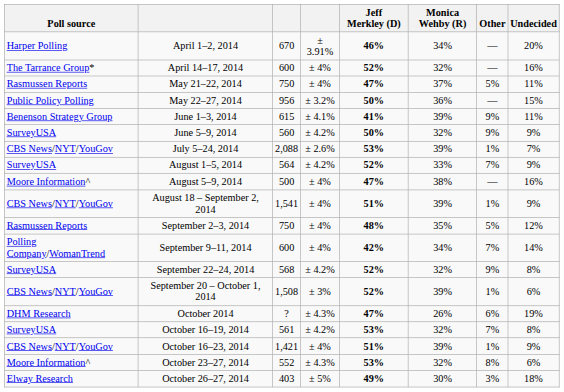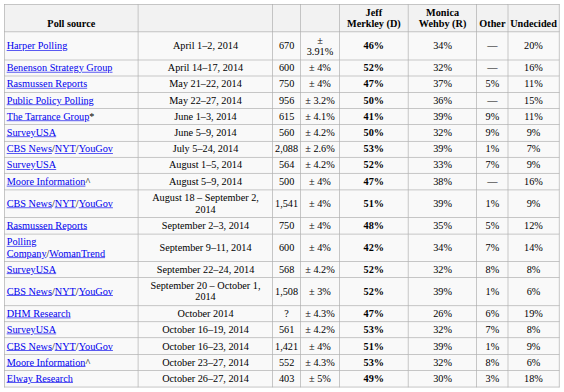 <table class="wikitable" style="text-align:center">
 <tr valign= bottom>
 <th>Poll source</th>
 <th></th>
 <th></th>
 <th></th>
 <th style="width:100px;">Jeff<br>Merkley (D)</th>
 <th style="width:100px;">Monica<br>Wehby (R)</th>
 <th>Other</th>
 <th>Undecided</th>
 </tr>
 <tr>
 <td align=left><a href='#'>Harper Polling</a></td>
 <td>April 1–2, 2014</td>
 <td>670</td>
 <td>± 3.91%</td>
 <td><strong>46%</strong></td>
 <td>34%</td>
 <td>—</td>
 <td>20%</td>
 </tr>
 <tr>
-<td align=left><a href='#'>The Tarrance Group</a>*</td>
+<td align=left><a href='#'>Benenson Strategy Group</a></td>
 <td>April 14–17, 2014</td>
 <td>600</td>
 <td>± 4%</td>
 <td><strong>52%</strong></td>
 <td>32%</td>
 <td>—</td>
 <td>16%</td>
 </tr>
 <tr>
 <td align=left><a href='#'>Rasmussen Reports</a></td>
 <td>May 21–22, 2014</td>
 <td>750</td>
 <td>± 4%</td>
 <td><strong>47%</strong></td>
 <td>37%</td>
 <td>5%</td>
 <td>11%</td>
 </tr>
 <tr>
 <td align=left><a href='#'>Public Policy Polling</a></td>
 <td>May 22–27, 2014</td>
 <td>956</td>
 <td>± 3.2%</td>
 <td><strong>50%</strong></td>
 <td>36%</td>
 <td>—</td>
 <td>15%</td>
 </tr>
 <tr>
-<td align=left><a href='#'>Benenson Strategy Group</a></td>
+<td align=left><a href='#'>The Tarrance Group</a>*</td>
 <td>June 1–3, 2014</td>
 <td>615</td>
 <td>± 4.1%</td>
 <td><strong>41%</strong></td>
 <td>39%</td>
 <td>9%</td>
 <td>11%</td>
 </tr>
 <tr>
 <td align=left><a href='#'>SurveyUSA</a></td>
 <td>June 5–9, 2014</td>
 <td>560</td>
 <td>± 4.2%</td>
 <td><strong>50%</strong></td>
 <td>32%</td>
 <td>9%</td>
 <td>9%</td>
 </tr>
 <tr>
 <td align=left><a href='#'>CBS News</a>/<a href='#'>NYT</a>/<a href='#'>YouGov</a></td>
 <td>July 5–24, 2014</td>
 <td>2,088</td>
 <td>± 2.6%</td>
 <td><strong>53%</strong></td>
 <td>39%</td>
 <td>1%</td>
 <td>7%</td>
 </tr>
 <tr>
 <td align=left><a href='#'>SurveyUSA</a></td>
 <td>August 1–5, 2014</td>
 <td>564</td>
 <td>± 4.2%</td>
 <td><strong>52%</strong></td>
 <td>33%</td>
 <td>7%</td>
 <td>9%</td>
 </tr>
 <tr>
 <td align=left><a href='#'>Moore Information</a>^</td>
 <td>August 5–9, 2014</td>
 <td>500</td>
 <td>± 4%</td>
 <td><strong>47%</strong></td>
 <td>38%</td>
 <td>—</td>
 <td>16%</td>
 </tr>
 <tr>
 <td align=left><a href='#'>CBS News</a>/<a href='#'>NYT</a>/<a href='#'>YouGov</a></td>
 <td>August 18 – September 2, 2014</td>
 <td>1,541</td>
 <td>± 4%</td>
 <td><strong>51%</strong></td>
 <td>39%</td>
 <td>1%</td>
 <td>9%</td>
 </tr>
 <tr>
 <td align=left><a href='#'>Rasmussen Reports</a></td>
 <td>September 2–3, 2014</td>
 <td>750</td>
 <td>± 4%</td>
 <td><strong>48%</strong></td>
 <td>35%</td>
 <td>5%</td>
 <td>12%</td>
 </tr>
 <tr>
 <td align=left><a href='#'>Polling Company</a>/<a href='#'>WomanTrend</a></td>
 <td>September 9–11, 2014</td>
 <td>600</td>
 <td>± 4%</td>
 <td><strong>42%</strong></td>
 <td>34%</td>
 <td>7%</td>
 <td>14%</td>
 </tr>
 <tr>
 <td align=left><a href='#'>SurveyUSA</a></td>
 <td>September 22–24, 2014</td>
 <td>568</td>
 <td>± 4.2%</td>
 <td><strong>52%</strong></td>
 <td>32%</td>
-<td>9%</td>
+<td>8%</td>
 <td>8%</td>
 </tr>
 <tr>
 <td align=left><a href='#'>CBS News</a>/<a href='#'>NYT</a>/<a href='#'>YouGov</a></td>
 <td>September 20 – October 1, 2014</td>
 <td>1,508</td>
 <td>± 3%</td>
 <td><strong>52%</strong></td>
 <td>39%</td>
 <td>1%</td>
 <td>6%</td>
 </tr>
 <tr>
 <td align=left><a href='#'>DHM Research</a></td>
 <td>October 2014</td>
 <td>?</td>
 <td>± 4.3%</td>
 <td><strong>47%</strong></td>
 <td>26%</td>
 <td>6%</td>
 <td>19%</td>
 </tr>
 <tr>
 <td align=left><a href='#'>SurveyUSA</a></td>
 <td>October 16–19, 2014</td>
 <td>561</td>
 <td>± 4.2%</td>
 <td><strong>53%</strong></td>
 <td>32%</td>
 <td>7%</td>
 <td>8%</td>
 </tr>
 <tr>
 <td align=left><a href='#'>CBS News</a>/<a href='#'>NYT</a>/<a href='#'>YouGov</a></td>
 <td>October 16–23, 2014</td>
 <td>1,421</td>
 <td>± 4%</td>
 <td><strong>51%</strong></td>
 <td>39%</td>
 <td>1%</td>
 <td>9%</td>
 </tr>
 <tr>
 <td align=left><a href='#'>Moore Information</a>^</td>
 <td>October 23–27, 2014</td>
 <td>552</td>
 <td>± 4.3%</td>
 <td><strong>53%</strong></td>
 <td>32%</td>
 <td>8%</td>
 <td>6%</td>
 </tr>
 <tr>
 <td align=left><a href='#'>Elway Research</a></td>
 <td>October 26–27, 2014</td>
 <td>403</td>
 <td>± 5%</td>
 <td><strong>49%</strong></td>
 <td>30%</td>
 <td>3%</td>
 <td>18%</td>
 </tr>
 </table>
